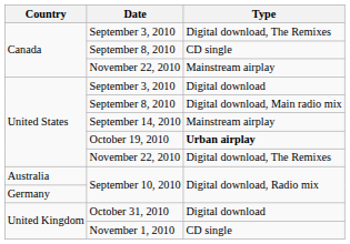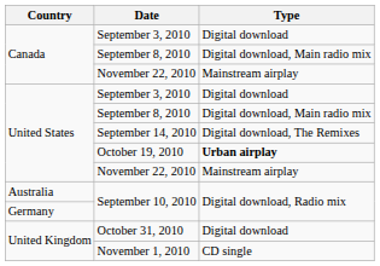 <table class="wikitable">
 <tr>
 <th>Country</th>
 <th>Date</th>
 <th>Type</th>
 </tr>
 <tr>
 <td rowspan="3">Canada</td>
 <td>September 3, 2010</td>
-<td>Digital download, The Remixes</td>
+<td>Digital download</td>
 </tr>
 <tr>
 <td>September 8, 2010</td>
-<td>CD single</td>
+<td>Digital download, Main radio mix</td>
 </tr>
 <tr>
 <td>November 22, 2010</td>
 <td>Mainstream airplay</td>
 </tr>
 <tr>
 <td rowspan="5">United States</td>
 <td>September 3, 2010</td>
 <td>Digital download</td>
 </tr>
 <tr>
 <td>September 8, 2010</td>
 <td>Digital download, Main radio mix</td>
 </tr>
 <tr>
 <td>September 14, 2010</td>
-<td>Mainstream airplay</td>
+<td>Digital download, The Remixes</td>
 </tr>
 <tr>
 <td>October 19, 2010</td>
 <td><strong>Urban airplay</strong></td>
 </tr>
 <tr>
 <td>November 22, 2010</td>
-<td>Digital download, The Remixes</td>
+<td>Mainstream airplay</td>
 </tr>
 <tr>
 <td>Australia</td>
 <td rowspan="2">September 10, 2010</td>
 <td rowspan="2">Digital download, Radio mix</td>
 </tr>
 <tr>
 <td>Germany</td>
 </tr>
 <tr>
 <td rowspan="2">United Kingdom</td>
 <td>October 31, 2010</td>
 <td>Digital download</td>
 </tr>
 <tr>
 <td>November 1, 2010</td>
 <td>CD single</td>
 </tr>
 </table>
